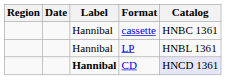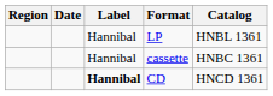 <table class="wikitable">
 <tr>
 <th>Region</th>
 <th>Date</th>
 <th>Label</th>
 <th>Format</th>
 <th>Catalog</th>
 </tr>
 <tr>
 <td></td>
 <td></td>
 <td>Hannibal</td>
+<td><a href='#'>LP</a></td>
+<td>HNBL 1361</td>
+</tr>
+<tr>
+<td></td>
+<td></td>
+<td>Hannibal</td>
 <td><a href='#'>cassette</a></td>
 <td>HNBC 1361</td>
 </tr>
 <tr>
 <td></td>
 <td></td>
-<td>Hannibal</td>
-<td><a href='#'>LP</a></td>
-<td>HNBL 1361</td>
-</tr>
-<tr>
-<td></td>
-<td></td>
 <td><strong>Hannibal</strong></td>
 <td><a href='#'>CD</a></td>
-<td style="background: lavender;">HNCD 1361</td>
+<td>HNCD 1361</td>
 </tr>
 </table>
